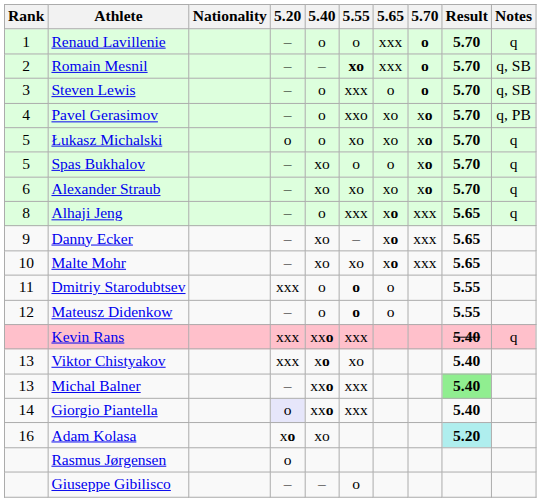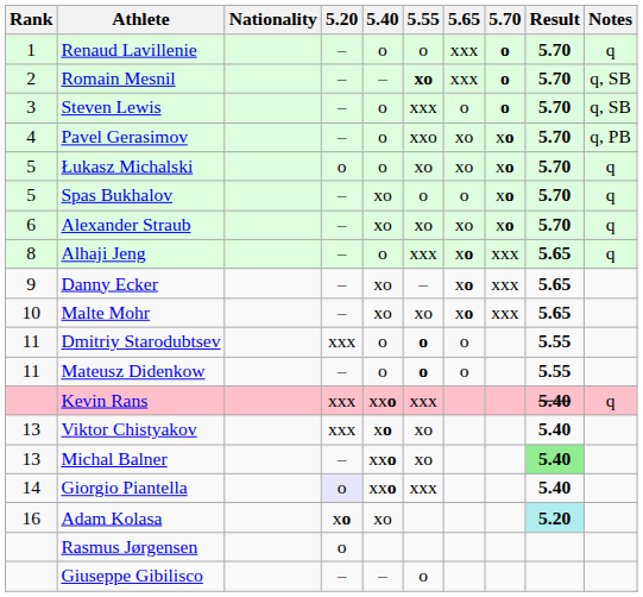 <table class="wikitable sortable" style="text-align:center">
 <tr>
 <th>Rank</th>
 <th>Athlete</th>
 <th>Nationality</th>
 <th>5.20</th>
 <th>5.40</th>
 <th>5.55</th>
 <th>5.65</th>
 <th>5.70</th>
 <th>Result</th>
 <th>Notes</th>
 </tr>
 <tr bgcolor=ddffdd>
 <td>1</td>
 <td align="left"><a href='#'>Renaud Lavillenie</a></td>
 <td align=left></td>
 <td>–</td>
 <td>o</td>
 <td>o</td>
 <td>xxx</td>
 <td><strong>o</strong></td>
 <td><strong>5.70</strong></td>
 <td>q</td>
 </tr>
 <tr bgcolor=ddffdd>
 <td>2</td>
 <td align="left"><a href='#'>Romain Mesnil</a></td>
 <td align=left></td>
 <td>–</td>
 <td>–</td>
 <td><strong>xo</strong></td>
 <td>xxx</td>
 <td><strong>o</strong></td>
 <td><strong>5.70</strong></td>
 <td>q, SB</td>
 </tr>
 <tr bgcolor=ddffdd>
 <td>3</td>
 <td align="left"><a href='#'>Steven Lewis</a></td>
 <td align=left></td>
 <td>–</td>
 <td>o</td>
 <td>xxx</td>
 <td>o</td>
 <td><strong>o</strong></td>
 <td><strong>5.70</strong></td>
 <td>q, SB</td>
 </tr>
 <tr bgcolor=ddffdd>
 <td>4</td>
 <td align="left"><a href='#'>Pavel Gerasimov</a></td>
 <td align=left></td>
 <td>–</td>
 <td>o</td>
 <td>xxo</td>
 <td>xo</td>
 <td>x<strong>o</strong></td>
 <td><strong>5.70</strong></td>
 <td>q, PB</td>
 </tr>
 <tr bgcolor=ddffdd>
 <td>5</td>
 <td align="left"><a href='#'>Łukasz Michalski</a></td>
 <td align=left></td>
 <td>o</td>
 <td>o</td>
 <td>xo</td>
 <td>xo</td>
 <td>x<strong>o</strong></td>
 <td><strong>5.70</strong></td>
 <td>q</td>
 </tr>
 <tr bgcolor=ddffdd>
 <td>5</td>
 <td align="left"><a href='#'>Spas Bukhalov</a></td>
 <td align=left></td>
 <td>–</td>
 <td>xo</td>
 <td>o</td>
 <td>o</td>
 <td>x<strong>o</strong></td>
 <td><strong>5.70</strong></td>
 <td>q</td>
 </tr>
 <tr bgcolor=ddffdd>
 <td>6</td>
 <td align="left"><a href='#'>Alexander Straub</a></td>
 <td align=left></td>
 <td>–</td>
 <td>xo</td>
 <td>xo</td>
 <td>xo</td>
 <td>x<strong>o</strong></td>
 <td><strong>5.70</strong></td>
 <td>q</td>
 </tr>
 <tr bgcolor=ddffdd>
 <td>8</td>
 <td align="left"><a href='#'>Alhaji Jeng</a></td>
 <td align=left></td>
 <td>–</td>
 <td>o</td>
 <td>xxx</td>
 <td>x<strong>o</strong></td>
 <td>xxx</td>
 <td><strong>5.65</strong></td>
 <td>q</td>
 </tr>
 <tr>
 <td>9</td>
 <td align="left"><a href='#'>Danny Ecker</a></td>
 <td align=left></td>
 <td>–</td>
 <td>xo</td>
 <td>–</td>
 <td>x<strong>o</strong></td>
 <td>xxx</td>
 <td><strong>5.65</strong></td>
 <td></td>
 </tr>
 <tr>
 <td>10</td>
 <td align="left"><a href='#'>Malte Mohr</a></td>
 <td align=left></td>
 <td>–</td>
 <td>xo</td>
 <td>xo</td>
 <td>x<strong>o</strong></td>
 <td>xxx</td>
 <td><strong>5.65</strong></td>
 <td></td>
 </tr>
 <tr>
 <td>11</td>
 <td align="left"><a href='#'>Dmitriy Starodubtsev</a></td>
 <td align=left></td>
 <td>xxx</td>
 <td>o</td>
 <td><strong>o</strong></td>
 <td>o</td>
 <td></td>
 <td><strong>5.55</strong></td>
 <td></td>
 </tr>
 <tr>
-<td>12</td>
+<td>11</td>
 <td align="left"><a href='#'>Mateusz Didenkow</a></td>
 <td align=left></td>
 <td>–</td>
 <td>o</td>
 <td><strong>o</strong></td>
 <td>o</td>
 <td></td>
 <td><strong>5.55</strong></td>
 <td></td>
 </tr>
 <tr bgcolor=pink>
 <td></td>
 <td align="left"><a href='#'>Kevin Rans</a></td>
 <td align=left></td>
 <td>xxx</td>
 <td>xx<strong>o</strong></td>
 <td>xxx</td>
 <td></td>
 <td></td>
 <td><s><strong>5.40</strong> </s></td>
 <td>q</td>
 </tr>
 <tr>
 <td>13</td>
 <td align="left"><a href='#'>Viktor Chistyakov</a></td>
 <td align=left></td>
 <td>xxx</td>
 <td>x<strong>o</strong></td>
 <td>xo</td>
 <td></td>
 <td></td>
 <td><strong>5.40</strong></td>
 <td></td>
 </tr>
 <tr>
 <td>13</td>
 <td align="left"><a href='#'>Michal Balner</a></td>
 <td align=left></td>
 <td>–</td>
 <td>xx<strong>o</strong></td>
-<td>xxx</td>
+<td>xo</td>
 <td></td>
 <td></td>
 <td style="background: lightgreen;"><strong>5.40</strong></td>
 <td></td>
 </tr>
 <tr>
 <td>14</td>
 <td align="left"><a href='#'>Giorgio Piantella</a></td>
 <td align=left></td>
 <td style="background: lavender;">o</td>
 <td>xx<strong>o</strong></td>
 <td>xxx</td>
 <td></td>
 <td></td>
 <td><strong>5.40</strong></td>
 <td></td>
 </tr>
 <tr>
 <td>16</td>
 <td align="left"><a href='#'>Adam Kolasa</a></td>
 <td align=left></td>
 <td>x<strong>o</strong></td>
 <td>xo</td>
 <td></td>
 <td></td>
 <td></td>
 <td style="background: paleturquoise;"><strong>5.20</strong></td>
 <td></td>
 </tr>
 <tr>
 <td></td>
 <td align="left"><a href='#'>Rasmus Jørgensen</a></td>
 <td align=left></td>
 <td>o</td>
 <td></td>
 <td></td>
 <td></td>
 <td></td>
 <td><strong></strong></td>
 <td></td>
 </tr>
 <tr>
 <td></td>
 <td align="left"><a href='#'>Giuseppe Gibilisco</a></td>
 <td align=left></td>
 <td>–</td>
 <td>–</td>
 <td>o</td>
 <td></td>
 <td></td>
 <td><strong></strong></td>
 <td></td>
 </tr>
 </table>
